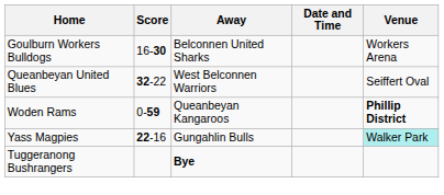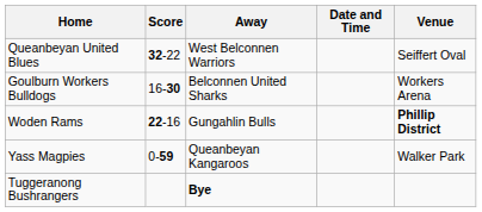 <table class="wikitable">
 <tr>
 <th>Home</th>
 <th>Score</th>
 <th>Away</th>
 <th>Date and Time</th>
 <th>Venue</th>
 </tr>
 <tr>
+<td> Queanbeyan United Blues</td>
+<td><strong>32</strong>-22</td>
+<td> West Belconnen Warriors</td>
+<td></td>
+<td>Seiffert Oval</td>
+</tr>
+<tr>
 <td> Goulburn Workers Bulldogs</td>
 <td>16-<strong>30</strong></td>
 <td> Belconnen United Sharks</td>
 <td></td>
 <td>Workers Arena</td>
 </tr>
 <tr>
-<td> Queanbeyan United Blues</td>
-<td><strong>32</strong>-22</td>
-<td> West Belconnen Warriors</td>
-<td></td>
-<td>Seiffert Oval</td>
-</tr>
-<tr>
 <td> Woden Rams</td>
-<td>0-<strong>59</strong></td>
-<td> Queanbeyan Kangaroos</td>
+<td><strong>22</strong>-16</td>
+<td> Gungahlin Bulls</td>
 <td></td>
 <td><strong>Phillip District</strong></td>
 </tr>
 <tr>
 <td> Yass Magpies</td>
-<td><strong>22</strong>-16</td>
-<td> Gungahlin Bulls</td>
+<td>0-<strong>59</strong></td>
+<td> Queanbeyan Kangaroos</td>
 <td></td>
-<td style="background: paleturquoise;">Walker Park</td>
+<td>Walker Park</td>
 </tr>
 <tr>
 <td> Tuggeranong Bushrangers</td>
 <td></td>
 <td><strong>Bye</strong></td>
 <td></td>
 <td></td>
 </tr>
 </table>
